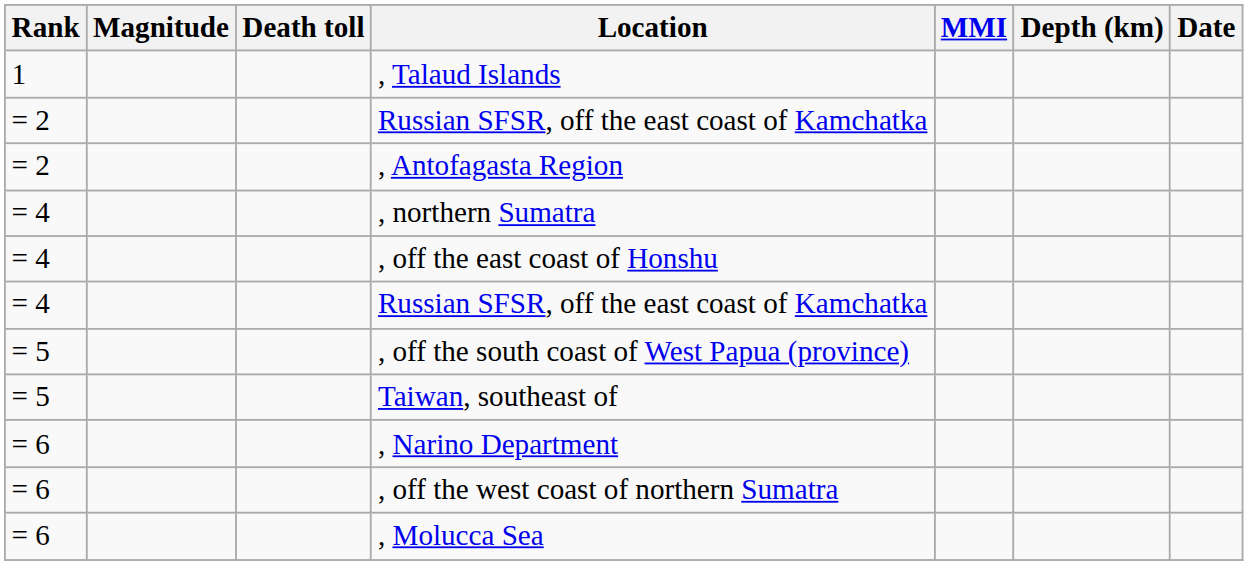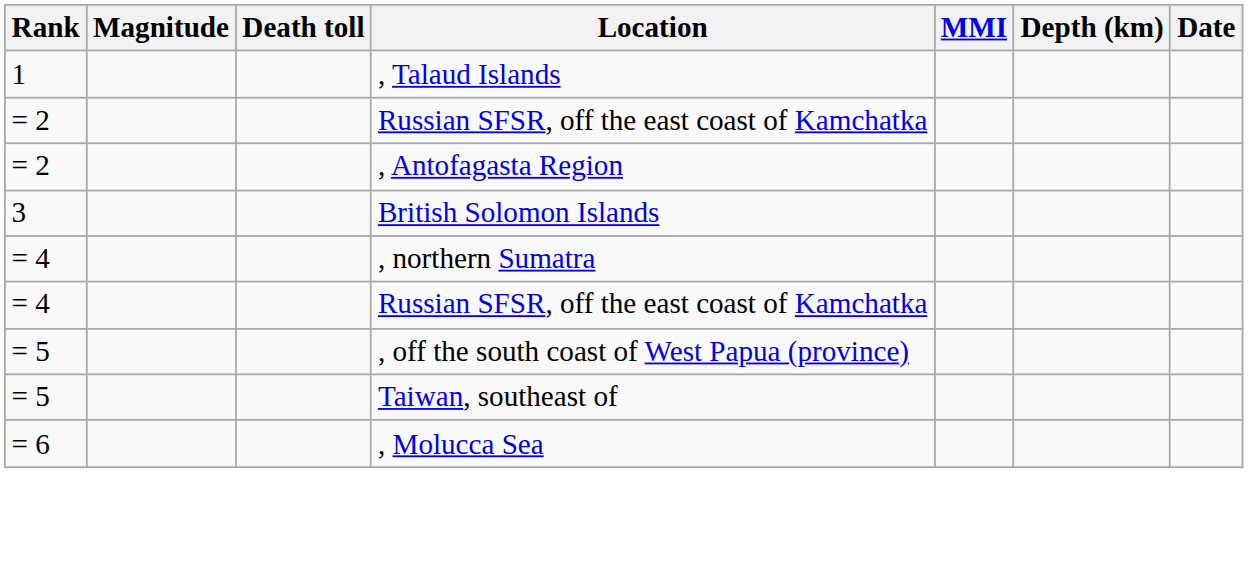 <table class="sortable wikitable" style="font-size:100%;">
 <tr>
 <th>Rank</th>
 <th>Magnitude</th>
 <th>Death toll</th>
 <th>Location</th>
 <th><a href='#'>MMI</a></th>
 <th>Depth (km)</th>
 <th>Date</th>
 </tr>
 <tr>
 <td>1</td>
 <td></td>
 <td></td>
 <td>, <a href='#'>Talaud Islands</a></td>
 <td></td>
 <td></td>
 <td></td>
 </tr>
 <tr>
 <td>= 2</td>
 <td></td>
 <td></td>
 <td> <a href='#'>Russian SFSR</a>, off the east coast of <a href='#'>Kamchatka</a></td>
 <td></td>
 <td></td>
 <td></td>
 </tr>
 <tr>
 <td>= 2</td>
 <td></td>
 <td></td>
 <td>, <a href='#'>Antofagasta Region</a></td>
 <td></td>
 <td></td>
 <td></td>
 </tr>
 <tr>
-<td>= 4</td>
+<td>3</td>
 <td></td>
 <td></td>
-<td>, northern <a href='#'>Sumatra</a></td>
+<td> <a href='#'>British Solomon Islands</a></td>
 <td></td>
 <td></td>
 <td></td>
 </tr>
 <tr>
 <td>= 4</td>
 <td></td>
 <td></td>
-<td>, off the east coast of <a href='#'>Honshu</a></td>
+<td>, northern <a href='#'>Sumatra</a></td>
 <td></td>
 <td></td>
 <td></td>
 </tr>
 <tr>
 <td>= 4</td>
 <td></td>
 <td></td>
 <td> <a href='#'>Russian SFSR</a>, off the east coast of <a href='#'>Kamchatka</a></td>
 <td></td>
 <td></td>
 <td></td>
 </tr>
 <tr>
 <td>= 5</td>
 <td></td>
 <td></td>
 <td>, off the south coast of <a href='#'>West Papua (province)</a></td>
 <td></td>
 <td></td>
 <td></td>
 </tr>
 <tr>
 <td>= 5</td>
 <td></td>
 <td></td>
 <td> <a href='#'>Taiwan</a>, southeast of</td>
 <td></td>
 <td></td>
 <td></td>
 </tr>
 <tr>
 <td>= 6</td>
 <td></td>
 <td></td>
-<td>, <a href='#'>Narino Department</a></td>
-<td></td>
-<td></td>
-<td></td>
-</tr>
-<tr>
-<td>= 6</td>
-<td></td>
-<td></td>
-<td>, off the west coast of northern <a href='#'>Sumatra</a></td>
-<td></td>
-<td></td>
-<td></td>
-</tr>
-<tr>
-<td>= 6</td>
-<td></td>
-<td></td>
 <td>, <a href='#'>Molucca Sea</a></td>
 <td></td>
 <td></td>
 <td></td>
 </tr>
 </table>
